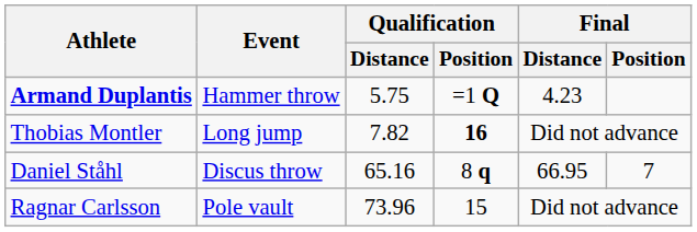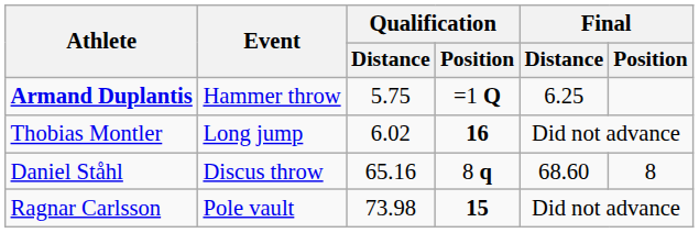 <table class=wikitable style="font-size:90%">
 <tr>
 <th rowspan="2">Athlete</th>
 <th rowspan="2">Event</th>
 <th colspan="2">Qualification</th>
 <th colspan="2">Final</th>
 </tr>
 <tr style="font-size:95%">
 <th>Distance</th>
 <th>Position</th>
 <th>Distance</th>
 <th>Position</th>
 </tr>
 <tr align=center>
 <td align=left><strong><a href='#'>Armand Duplantis</a></strong></td>
 <td align=left><a href='#'>Hammer throw</a></td>
 <td>5.75</td>
 <td>=1 <strong>Q</strong></td>
-<td>4.23 </td>
+<td>6.25 </td>
 <td></td>
 </tr>
 <tr align=center>
 <td align=left><a href='#'>Thobias Montler</a></td>
 <td align=left><a href='#'>Long jump</a></td>
-<td>7.82</td>
+<td>6.02</td>
 <td><strong>16</strong></td>
 <td colspan=2>Did not advance</td>
 </tr>
 <tr align=center>
 <td align=left><a href='#'>Daniel Ståhl</a></td>
 <td align=left><a href='#'>Discus throw</a></td>
 <td>65.16</td>
 <td>8 <strong>q</strong></td>
-<td>66.95</td>
-<td>7</td>
+<td>68.60</td>
+<td>8</td>
 </tr>
 <tr align=center>
 <td align=left><a href='#'>Ragnar Carlsson</a></td>
 <td align=left><a href='#'>Pole vault</a></td>
-<td>73.96</td>
-<td>15</td>
+<td>73.98</td>
+<td><strong>15</strong></td>
 <td colspan=2>Did not advance</td>
 </tr>
 </table>
